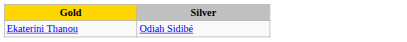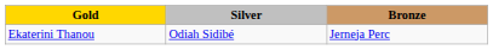 <table class="wikitable" style="text-align:left">
 <tr align="center">
 <td width=200 bgcolor=gold><strong>Gold</strong></td>
 <td width=200 bgcolor=silver><strong>Silver</strong></td>
+<td width=200 bgcolor=CC9966><strong>Bronze</strong></td>
 </tr>
 <tr>
 <td><a href='#'>Ekaterini Thanou</a><br><em></em></td>
 <td><a href='#'>Odiah Sidibé</a><br><em></em></td>
+<td><a href='#'>Jerneja Perc</a><br><em></em></td>
 </tr>
 </table>
